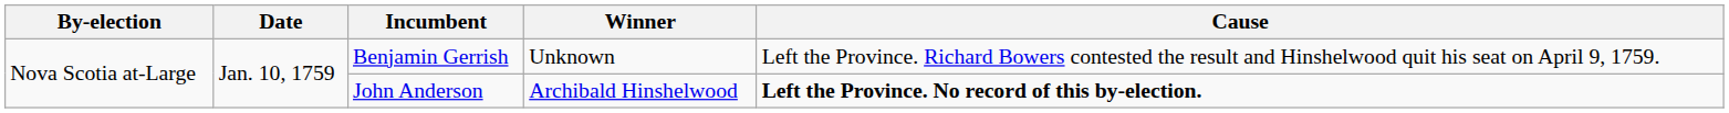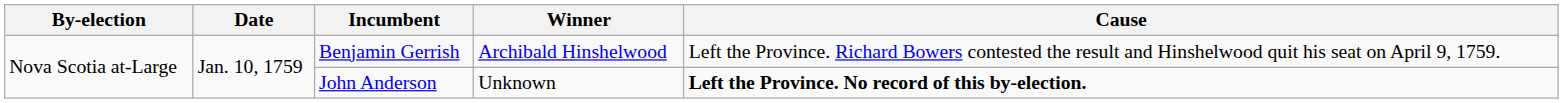 <table class=wikitable style="width:100%">
 <tr>
 <th>By-election</th>
 <th>Date</th>
 <th>Incumbent</th>
 <th>Winner</th>
 <th>Cause</th>
 </tr>
 <tr>
 <td rowspan=2>Nova Scotia at-Large</td>
 <td rowspan=2>Jan. 10, 1759</td>
 <td><a href='#'>Benjamin Gerrish</a></td>
-<td>Unknown</td>
+<td><a href='#'>Archibald Hinshelwood</a></td>
 <td>Left the Province. <a href='#'>Richard Bowers</a> contested the result and Hinshelwood quit his seat on April 9, 1759.</td>
 </tr>
 <tr>
 <td><a href='#'>John Anderson</a></td>
-<td><a href='#'>Archibald Hinshelwood</a></td>
+<td>Unknown</td>
 <td><strong>Left the Province. No record of this by-election.</strong></td>
 </tr>
 </table>
